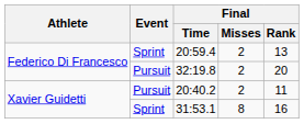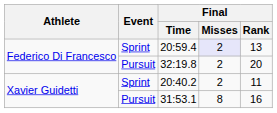 <table class="wikitable">
 <tr>
 <th rowspan="2">Athlete</th>
 <th rowspan="2">Event</th>
 <th colspan="3">Final</th>
 </tr>
 <tr>
 <th>Time</th>
 <th>Misses</th>
 <th>Rank</th>
 </tr>
 <tr>
 <td rowspan="2"><a href='#'>Federico Di Francesco</a></td>
 <td><a href='#'>Sprint</a></td>
 <td align="center">20:59.4</td>
-<td align="center">2</td>
+<td align="center" style="background: lavender;">2</td>
 <td align="center">13</td>
 </tr>
 <tr>
 <td><a href='#'>Pursuit</a></td>
 <td align="center">32:19.8</td>
 <td align="center">2</td>
 <td align="center">20</td>
 </tr>
 <tr>
 <td rowspan="2"><a href='#'>Xavier Guidetti</a></td>
-<td><a href='#'>Pursuit</a></td>
+<td><a href='#'>Sprint</a></td>
 <td align="center">20:40.2</td>
 <td align="center">2</td>
 <td align="center">11</td>
 </tr>
 <tr>
-<td><a href='#'>Sprint</a></td>
+<td><a href='#'>Pursuit</a></td>
 <td align="center">31:53.1</td>
 <td align="center">8</td>
 <td align="center">16</td>
 </tr>
 </table>
